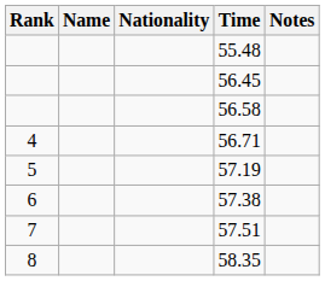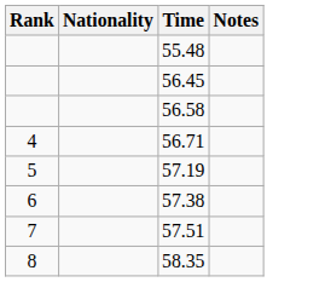 <table class="wikitable sortable" style="text-align:center">
 <tr>
 <th>Rank</th>
-<th>Name</th>
 <th>Nationality</th>
 <th>Time</th>
 <th>Notes</th>
 </tr>
 <tr>
 <td></td>
 <td align=left></td>
-<td align=left></td>
 <td>55.48</td>
 <td></td>
 </tr>
 <tr>
 <td></td>
-<td align=left></td>
 <td align=left></td>
 <td>56.45</td>
 <td></td>
 </tr>
 <tr>
 <td></td>
 <td align=left></td>
-<td align=left></td>
 <td>56.58</td>
 <td></td>
 </tr>
 <tr>
 <td>4</td>
-<td align=left></td>
 <td align=left></td>
 <td>56.71</td>
 <td></td>
 </tr>
 <tr>
 <td>5</td>
 <td align=left></td>
-<td align=left></td>
 <td>57.19</td>
 <td></td>
 </tr>
 <tr>
 <td>6</td>
-<td align=left></td>
 <td align=left></td>
 <td>57.38</td>
 <td></td>
 </tr>
 <tr>
 <td>7</td>
 <td align=left></td>
-<td align=left></td>
 <td>57.51</td>
 <td></td>
 </tr>
 <tr>
 <td>8</td>
 <td align=left></td>
-<td align=left></td>
 <td>58.35</td>
 <td></td>
 </tr>
 </table>
